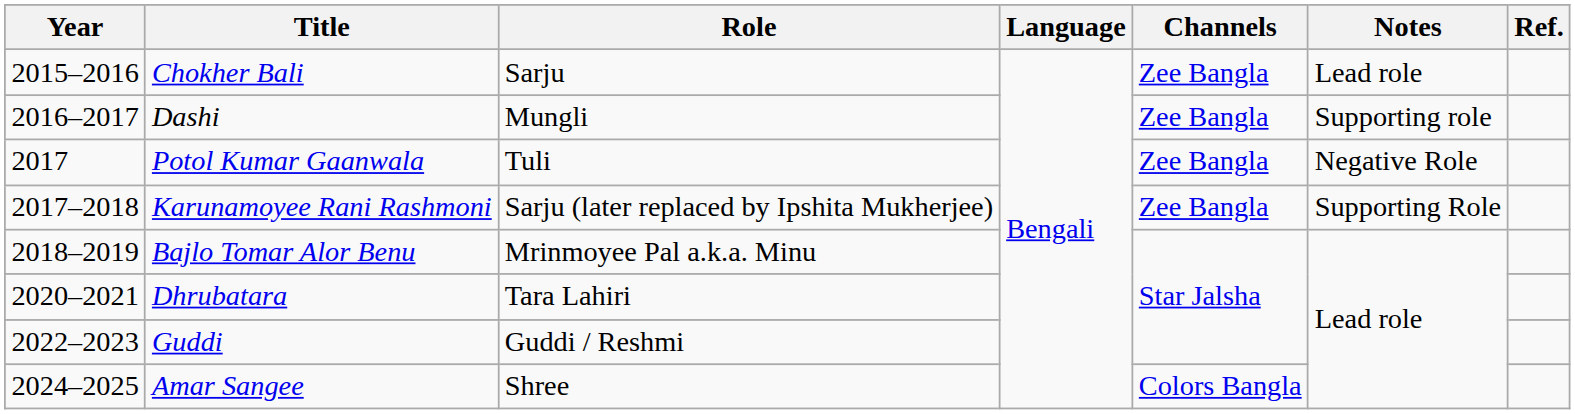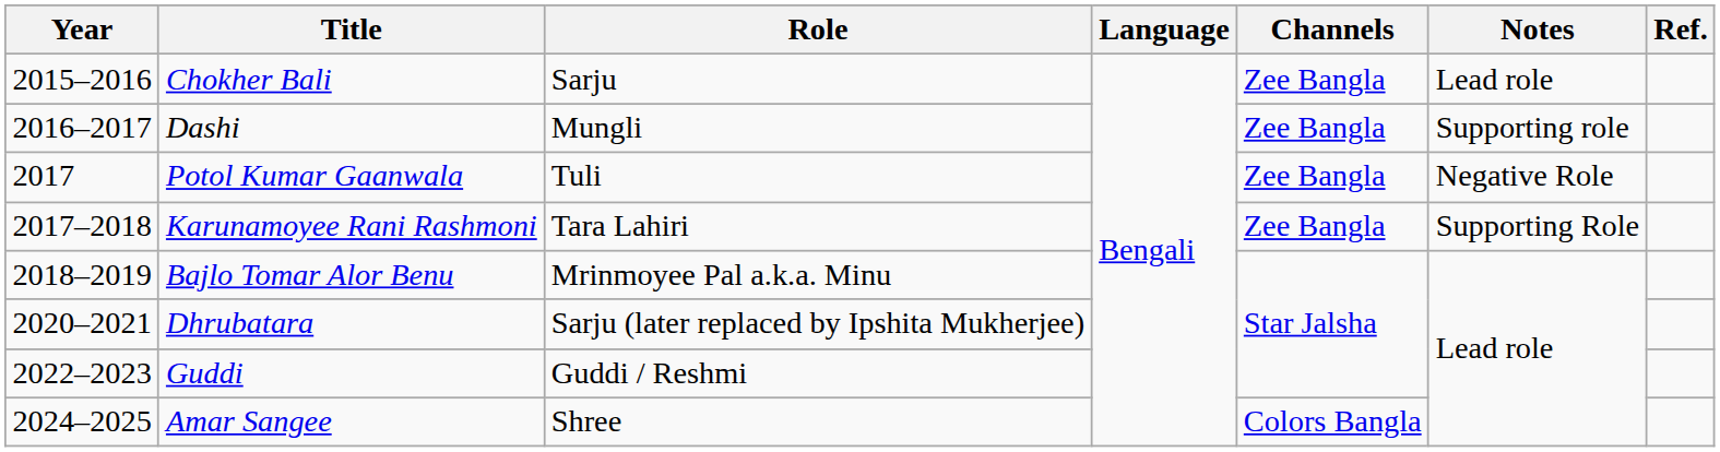 <table class="wikitable">
 <tr>
 <th>Year</th>
 <th>Title</th>
 <th>Role</th>
 <th>Language</th>
 <th>Channels</th>
 <th>Notes</th>
 <th>Ref.</th>
 </tr>
 <tr>
 <td>2015–2016</td>
 <td><em><a href='#'>Chokher Bali</a></em></td>
 <td>Sarju</td>
 <td rowspan="8"><a href='#'>Bengali</a></td>
 <td><a href='#'>Zee Bangla</a></td>
 <td>Lead role</td>
 <td></td>
 </tr>
 <tr>
 <td>2016–2017</td>
 <td><em>Dashi</em></td>
 <td>Mungli</td>
 <td><a href='#'>Zee Bangla</a></td>
 <td>Supporting role</td>
 <td></td>
 </tr>
 <tr>
 <td>2017</td>
 <td><em><a href='#'>Potol Kumar Gaanwala</a></em></td>
 <td>Tuli</td>
 <td><a href='#'>Zee Bangla</a></td>
 <td>Negative Role</td>
 <td></td>
 </tr>
 <tr>
 <td>2017–2018</td>
 <td><em><a href='#'>Karunamoyee Rani Rashmoni</a></em></td>
-<td>Sarju (later replaced by Ipshita Mukherjee)</td>
+<td>Tara Lahiri</td>
 <td><a href='#'>Zee Bangla</a></td>
 <td>Supporting Role</td>
 <td></td>
 </tr>
 <tr>
 <td>2018–2019</td>
 <td><em><a href='#'>Bajlo Tomar Alor Benu</a></em></td>
 <td>Mrinmoyee Pal a.k.a. Minu</td>
 <td rowspan="3"><a href='#'>Star Jalsha</a></td>
 <td rowspan="4">Lead role</td>
 <td></td>
 </tr>
 <tr>
 <td>2020–2021</td>
 <td><em><a href='#'>Dhrubatara</a></em></td>
-<td>Tara Lahiri</td>
+<td>Sarju (later replaced by Ipshita Mukherjee)</td>
 <td></td>
 </tr>
 <tr>
 <td>2022–2023</td>
 <td><em><a href='#'>Guddi</a></em></td>
 <td>Guddi / Reshmi</td>
 <td></td>
 </tr>
 <tr>
 <td>2024–2025</td>
 <td><em><a href='#'>Amar Sangee</a></em></td>
 <td>Shree</td>
 <td><a href='#'>Colors Bangla</a></td>
 <td></td>
 </tr>
 </table>
